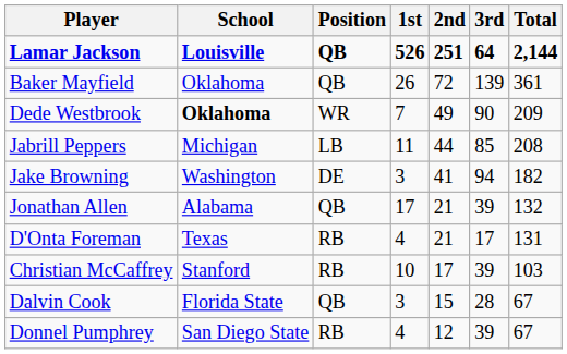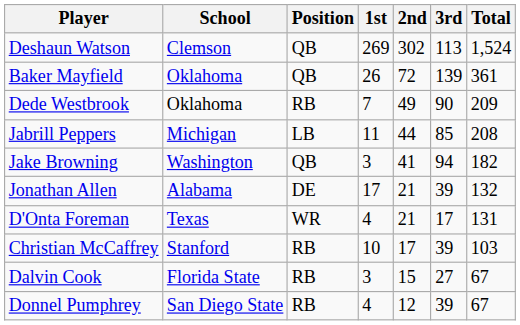 <table class="wikitable">
 <tr>
 <th>Player</th>
 <th>School</th>
 <th>Position</th>
 <th>1st</th>
 <th>2nd</th>
 <th>3rd</th>
 <th>Total</th>
 </tr>
 <tr>
-<td><strong><a href='#'>Lamar Jackson</a></strong></td>
-<td><strong><a href='#'>Louisville</a></strong></td>
-<td><strong>QB</strong></td>
-<td><strong>526</strong></td>
-<td><strong>251</strong></td>
-<td><strong>64</strong></td>
-<td><strong>2,144</strong></td>
+<td><a href='#'>Deshaun Watson</a></td>
+<td><a href='#'>Clemson</a></td>
+<td>QB</td>
+<td>269</td>
+<td>302</td>
+<td>113</td>
+<td>1,524</td>
 </tr>
 <tr>
 <td><a href='#'>Baker Mayfield</a></td>
 <td><a href='#'>Oklahoma</a></td>
 <td>QB</td>
 <td>26</td>
 <td>72</td>
 <td>139</td>
 <td>361</td>
 </tr>
 <tr>
 <td><a href='#'>Dede Westbrook</a></td>
-<td><strong>Oklahoma</strong></td>
-<td>WR</td>
+<td>Oklahoma</td>
+<td>RB</td>
 <td>7</td>
 <td>49</td>
 <td>90</td>
 <td>209</td>
 </tr>
 <tr>
 <td><a href='#'>Jabrill Peppers</a></td>
 <td><a href='#'>Michigan</a></td>
 <td>LB</td>
 <td>11</td>
 <td>44</td>
 <td>85</td>
 <td>208</td>
 </tr>
 <tr>
 <td><a href='#'>Jake Browning</a></td>
 <td><a href='#'>Washington</a></td>
-<td>DE</td>
+<td>QB</td>
 <td>3</td>
 <td>41</td>
 <td>94</td>
 <td>182</td>
 </tr>
 <tr>
 <td><a href='#'>Jonathan Allen</a></td>
 <td><a href='#'>Alabama</a></td>
-<td>QB</td>
+<td>DE</td>
 <td>17</td>
 <td>21</td>
 <td>39</td>
 <td>132</td>
 </tr>
 <tr>
 <td><a href='#'>D'Onta Foreman</a></td>
 <td><a href='#'>Texas</a></td>
-<td>RB</td>
+<td>WR</td>
 <td>4</td>
 <td>21</td>
 <td>17</td>
 <td>131</td>
 </tr>
 <tr>
 <td><a href='#'>Christian McCaffrey</a></td>
 <td><a href='#'>Stanford</a></td>
 <td>RB</td>
 <td>10</td>
 <td>17</td>
 <td>39</td>
 <td>103</td>
 </tr>
 <tr>
 <td><a href='#'>Dalvin Cook</a></td>
 <td><a href='#'>Florida State</a></td>
-<td>QB</td>
+<td>RB</td>
 <td>3</td>
 <td>15</td>
-<td>28</td>
+<td>27</td>
 <td>67</td>
 </tr>
 <tr>
 <td><a href='#'>Donnel Pumphrey</a></td>
 <td><a href='#'>San Diego State</a></td>
 <td>RB</td>
 <td>4</td>
 <td>12</td>
 <td>39</td>
 <td>67</td>
 </tr>
 </table>
